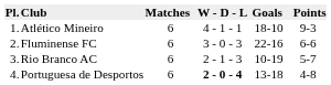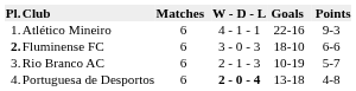 <table style="text-align:center" Border=0 cellspacing=0>
 <tr style="text-align:left;background:#EEE;font-weight:bold">
 <td>Pl.</td>
 <td>Club</td>
 <td>Matches  </td>
 <td>W - D - L</td>
 <td> Goals  </td>
 <td> Points</td>
 </tr>
 <tr>
 <td style=text-align:right>1.</td>
 <td style="text-align:left">Atlético Mineiro</td>
 <td>6</td>
 <td>4 - 1 - 1</td>
-<td>18-10</td>
+<td>22-16</td>
 <td>9-3</td>
 </tr>
 <tr>
-<td style=text-align:right>2.</td>
+<td style=text-align:right><strong>2.</strong></td>
 <td style="text-align:left">Fluminense FC</td>
 <td>6</td>
 <td>3 - 0 - 3</td>
-<td>22-16</td>
+<td>18-10</td>
 <td>6-6</td>
 </tr>
 <tr>
 <td style=text-align:right>3.</td>
 <td style="text-align:left">Rio Branco AC</td>
 <td>6</td>
 <td>2 - 1 - 3</td>
 <td>10-19</td>
 <td>5-7</td>
 </tr>
 <tr>
 <td style=text-align:right>4.</td>
 <td style="text-align:left">Portuguesa de Desportos</td>
 <td>6</td>
 <td><strong>2 - 0 - 4</strong></td>
 <td>13-18</td>
 <td>4-8</td>
 </tr>
 </table>
